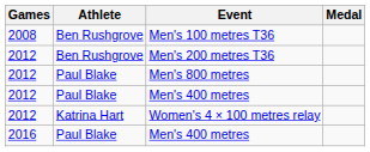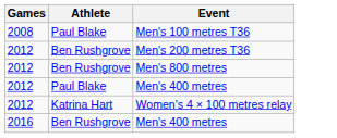 <table class="wikitable collapsible">
 <tr>
 <th>Games</th>
 <th>Athlete</th>
 <th>Event</th>
-<th>Medal</th>
 </tr>
 <tr>
 <td><a href='#'>2008</a></td>
-<td><a href='#'>Ben Rushgrove</a></td>
+<td><a href='#'>Paul Blake</a></td>
 <td><a href='#'>Men's 100 metres T36</a></td>
-<td></td>
 </tr>
 <tr>
 <td><a href='#'>2012</a></td>
 <td><a href='#'>Ben Rushgrove</a></td>
 <td><a href='#'>Men's 200 metres T36</a></td>
-<td></td>
 </tr>
 <tr>
 <td><a href='#'>2012</a></td>
-<td><a href='#'>Paul Blake</a></td>
+<td><a href='#'>Ben Rushgrove</a></td>
 <td><a href='#'>Men's 800 metres</a></td>
-<td></td>
 </tr>
 <tr>
 <td><a href='#'>2012</a></td>
 <td><a href='#'>Paul Blake</a></td>
 <td><a href='#'>Men's 400 metres</a></td>
-<td></td>
 </tr>
 <tr>
 <td><a href='#'>2012</a></td>
 <td><a href='#'>Katrina Hart</a></td>
 <td><a href='#'>Women's 4 × 100 metres relay</a></td>
-<td></td>
 </tr>
 <tr>
 <td><a href='#'>2016</a></td>
-<td><a href='#'>Paul Blake</a></td>
+<td><a href='#'>Ben Rushgrove</a></td>
 <td><a href='#'>Men's 400 metres</a></td>
-<td></td>
 </tr>
 </table>
